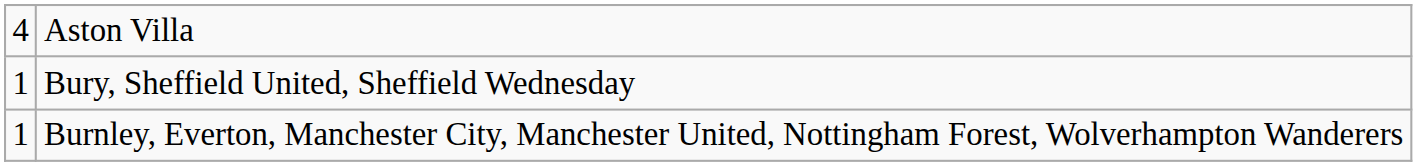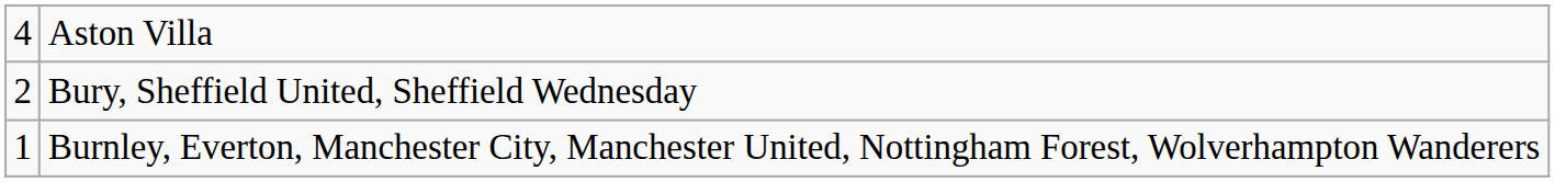 <table class="wikitable">
 <tr>
 <td>4</td>
 <td>Aston Villa</td>
 </tr>
 <tr>
-<td>1</td>
+<td>2</td>
 <td>Bury, Sheffield United, Sheffield Wednesday</td>
 </tr>
 <tr>
 <td>1</td>
 <td>Burnley, Everton, Manchester City, Manchester United, Nottingham Forest, Wolverhampton Wanderers</td>
 </tr>
 </table>
